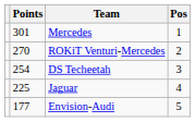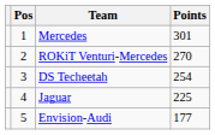 <table class="wikitable" style="font-size: 85%;">
 <tr>
 <th></th>
+<th>Pos</th>
+<th>Team</th>
 <th>Points</th>
-<th>Team</th>
-<th>Pos</th>
 </tr>
 <tr>
 <td align="left"></td>
+<td align="center">1</td>
+<td> <a href='#'>Mercedes</a></td>
 <td align="left">301</td>
-<td> <a href='#'>Mercedes</a></td>
-<td align="center">1</td>
 </tr>
 <tr>
 <td align="left"></td>
+<td align="center">2</td>
+<td> <a href='#'>ROKiT Venturi</a>-<a href='#'>Mercedes</a></td>
 <td align="left">270</td>
-<td> <a href='#'>ROKiT Venturi</a>-<a href='#'>Mercedes</a></td>
-<td align="center">2</td>
 </tr>
 <tr>
 <td align="left"></td>
+<td align="center">3</td>
+<td> <a href='#'>DS Techeetah</a></td>
 <td align="left">254</td>
-<td> <a href='#'>DS Techeetah</a></td>
-<td align="center">3</td>
 </tr>
 <tr>
 <td align="left"></td>
+<td align="center">4</td>
+<td> <a href='#'>Jaguar</a></td>
 <td align="left">225</td>
-<td> <a href='#'>Jaguar</a></td>
-<td align="center">4</td>
 </tr>
 <tr>
 <td align="left"></td>
+<td align="center">5</td>
+<td> <a href='#'>Envision</a>-<a href='#'>Audi</a></td>
 <td align="left">177</td>
-<td> <a href='#'>Envision</a>-<a href='#'>Audi</a></td>
-<td align="center">5</td>
 </tr>
 </table>
